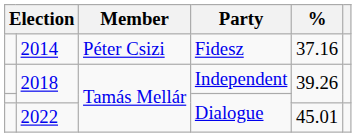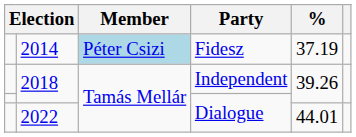 <table class=wikitable>
 <tr>
 <th colspan=2>Election</th>
 <th>Member</th>
 <th>Party</th>
 <th>%</th>
 <th></th>
 </tr>
 <tr>
 <td bgcolor=></td>
 <td><a href='#'>2014</a></td>
-<td><a href='#'>Péter Csizi</a></td>
+<td style="background: lightblue;"><a href='#'>Péter Csizi</a></td>
 <td><a href='#'>Fidesz</a></td>
-<td align=right>37.16</td>
+<td align=right>37.19</td>
 <td align=center></td>
 </tr>
 <tr>
 <td bgcolor=></td>
 <td rowspan=2><a href='#'>2018</a></td>
 <td rowspan=3><a href='#'>Tamás Mellár</a></td>
 <td><a href='#'>Independent</a> </td>
 <td rowspan=2 align=right>39.26</td>
 <td rowspan=2 align=center></td>
 </tr>
 <tr>
 <td bgcolor=></td>
 <td rowspan=2><a href='#'>Dialogue</a> </td>
 </tr>
 <tr>
 <td bgcolor=></td>
 <td><a href='#'>2022</a></td>
-<td align=right>45.01</td>
+<td align=right>44.01</td>
 <td align=center></td>
 </tr>
 </table>
